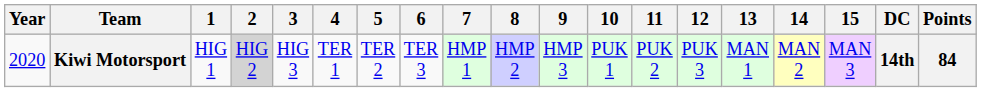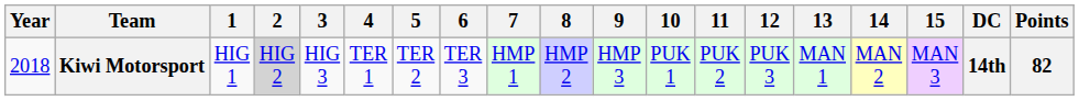 <table class="wikitable" style="text-align:center; font-size:85%">
 <tr>
 <th>Year</th>
 <th>Team</th>
 <th>1</th>
 <th>2</th>
 <th>3</th>
 <th>4</th>
 <th>5</th>
 <th>6</th>
 <th>7</th>
 <th>8</th>
 <th>9</th>
 <th>10</th>
 <th>11</th>
 <th>12</th>
 <th>13</th>
 <th>14</th>
 <th>15</th>
 <th>DC</th>
 <th>Points</th>
 </tr>
 <tr>
-<td><a href='#'>2020</a></td>
+<td><a href='#'>2018</a></td>
 <th nowrap>Kiwi Motorsport</th>
 <td><a href='#'>HIG<br>1</a></td>
 <td style="background: lightgrey;"><a href='#'>HIG<br>2</a></td>
 <td><a href='#'>HIG<br>3</a></td>
 <td><a href='#'>TER<br>1</a></td>
 <td><a href='#'>TER<br>2</a></td>
 <td><a href='#'>TER<br>3</a></td>
 <td style="background:#DFFFDF;"><a href='#'>HMP<br>1</a><br></td>
 <td style="background:#CFCFFF;"><a href='#'>HMP<br>2</a><br></td>
 <td style="background:#DFFFDF;"><a href='#'>HMP<br>3</a><br></td>
 <td style="background:#DFFFDF;"><a href='#'>PUK<br>1</a><br></td>
 <td style="background:#DFFFDF;"><a href='#'>PUK<br>2</a><br></td>
 <td style="background:#DFFFDF;"><a href='#'>PUK<br>3</a><br></td>
 <td style="background:#DFFFDF;"><a href='#'>MAN<br>1</a><br></td>
 <td style="background:#FFFFBF;"><a href='#'>MAN<br>2</a><br></td>
 <td style="background:#EFCFFF;"><a href='#'>MAN<br>3</a><br></td>
 <th>14th</th>
-<th>84</th>
+<th>82</th>
 </tr>
 </table>
